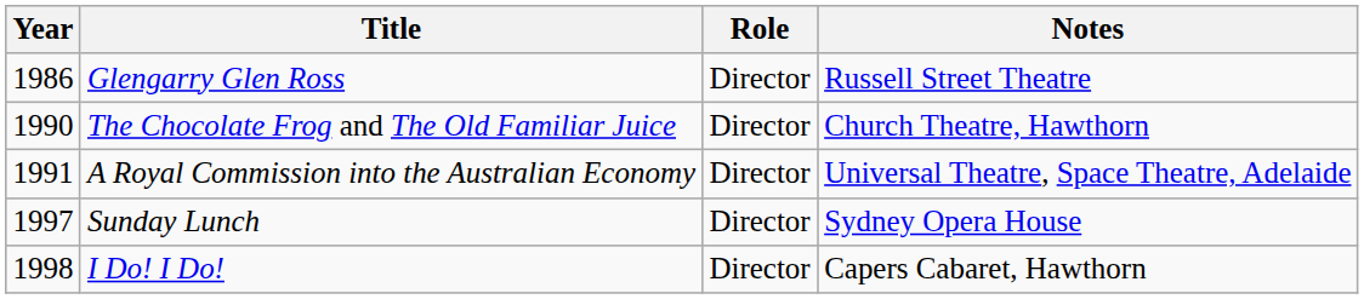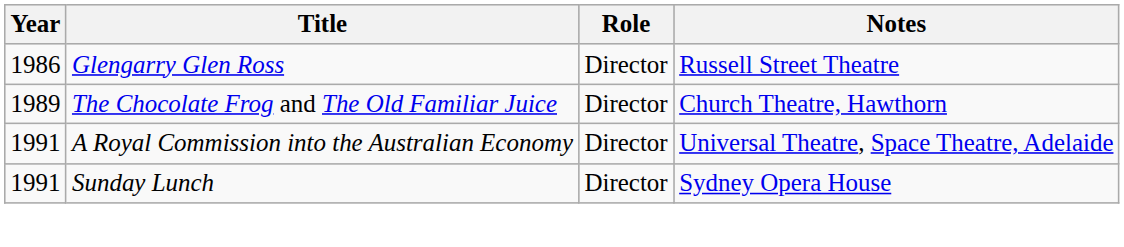 <table class="wikitable">
 <tr>
 <th>Year</th>
 <th>Title</th>
 <th>Role</th>
 <th>Notes</th>
 </tr>
 <tr>
 <td>1986</td>
 <td><em><a href='#'>Glengarry Glen Ross</a></em></td>
 <td>Director</td>
 <td><a href='#'>Russell Street Theatre</a></td>
 </tr>
 <tr>
-<td>1990</td>
+<td>1989</td>
 <td><em><a href='#'>The Chocolate Frog</a></em> and <em><a href='#'>The Old Familiar Juice</a></em></td>
 <td>Director</td>
 <td><a href='#'>Church Theatre, Hawthorn</a></td>
 </tr>
 <tr>
 <td>1991</td>
 <td><em>A Royal Commission into the Australian Economy</em></td>
 <td>Director</td>
 <td><a href='#'>Universal Theatre</a>, <a href='#'>Space Theatre, Adelaide</a></td>
 </tr>
 <tr>
-<td>1997</td>
+<td>1991</td>
 <td><em>Sunday Lunch</em></td>
 <td>Director</td>
 <td><a href='#'>Sydney Opera House</a></td>
 </tr>
-<tr>
-<td>1998</td>
-<td><em><a href='#'>I Do! I Do!</a></em></td>
-<td>Director</td>
-<td>Capers Cabaret, Hawthorn</td>
-</tr>
 </table>
